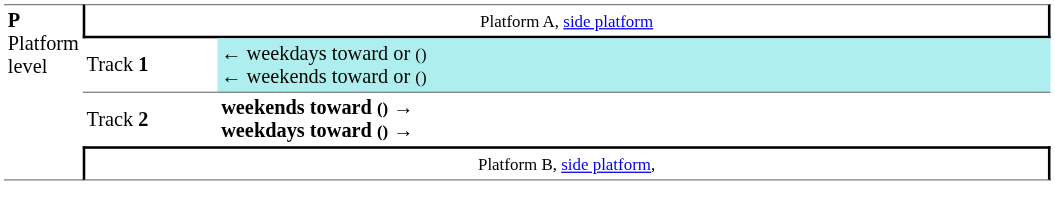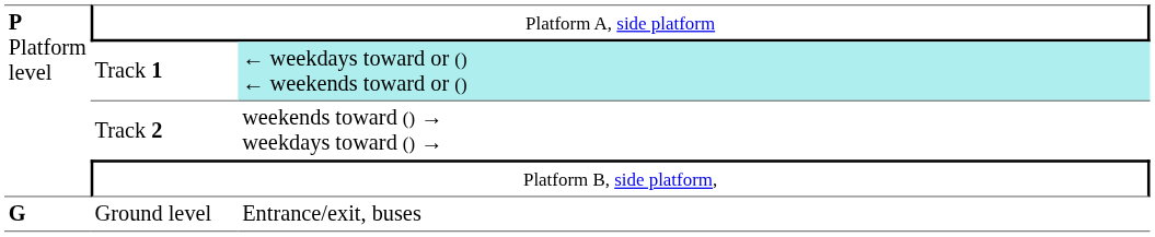 <table table border=0 cellspacing=0 cellpadding=3>
 <tr>
 <td style="border-top:solid 1px gray;border-bottom:solid 1px gray;" rowspan=4 width=50 valign=top><strong>P</strong><br>Platform level</td>
 <td style="border-top:solid 1px gray;border-right:solid 2px black;border-left:solid 2px black;border-bottom:solid 2px black;text-align:center;" colspan=2><small>Platform A, <a href='#'>side platform</a></small></td>
 </tr>
 <tr>
 <td style="border-bottom:solid 1px gray;" width=100>Track <strong>1</strong></td>
 <td style="background: paleturquoise; border-bottom:solid 1px gray;" width=650>←  weekdays toward  or  <small>()</small><br>←  weekends toward  or  <small>()</small></td>
 </tr>
 <tr>
 <td style="border-bottom:solid 0px gray">Track <strong>2</strong></td>
-<td style="border-bottom:solid 0px gray"><strong>  weekends toward  <small>()</small> →<br>  weekdays toward  <small>()</small> →</strong></td>
+<td style="border-bottom:solid 0px gray">  weekends toward  <small>()</small> →<br>  weekdays toward  <small>()</small> →</td>
 </tr>
 <tr>
 <td style="border-top:solid 2px black;border-right:solid 2px black;border-left:solid 2px black;border-bottom:solid 1px gray;text-align:center;" colspan=2><small>Platform B, <a href='#'>side platform</a>,</small></td>
 </tr>
+<tr>
+<td style="border-bottom:solid 1px gray;"><strong>G</strong></td>
+<td style="border-bottom:solid 1px gray;">Ground level</td>
+<td style="border-bottom:solid 1px gray;">Entrance/exit, buses</td>
+</tr>
 </table>
